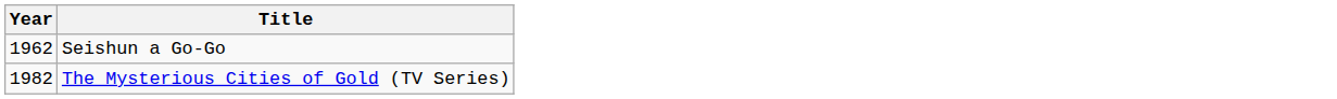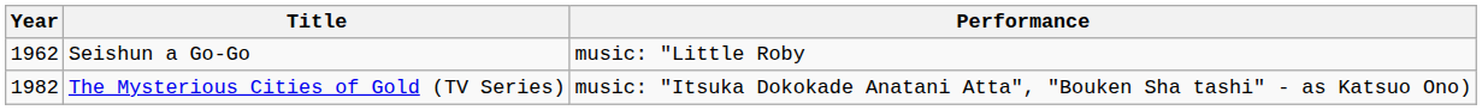 <table class="wikitable sortable">
 <tr>
 <th>Year</th>
 <th>Title</th>
+<th>Performance</th>
 </tr>
 <tr>
 <td>1962</td>
 <td>Seishun a Go-Go</td>
+<td>music: "Little Roby</td>
 </tr>
 <tr>
 <td>1982</td>
 <td><a href='#'>The Mysterious Cities of Gold</a> (TV Series)</td>
+<td>music: "Itsuka Dokokade Anatani Atta", "Bouken Sha tashi" - as Katsuo Ono)</td>
 </tr>
 </table>
